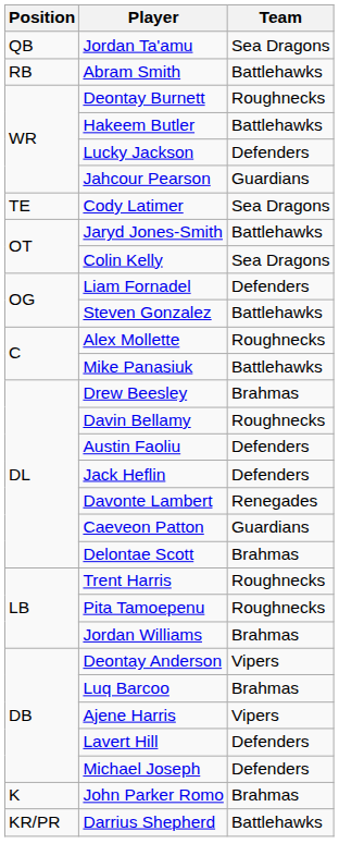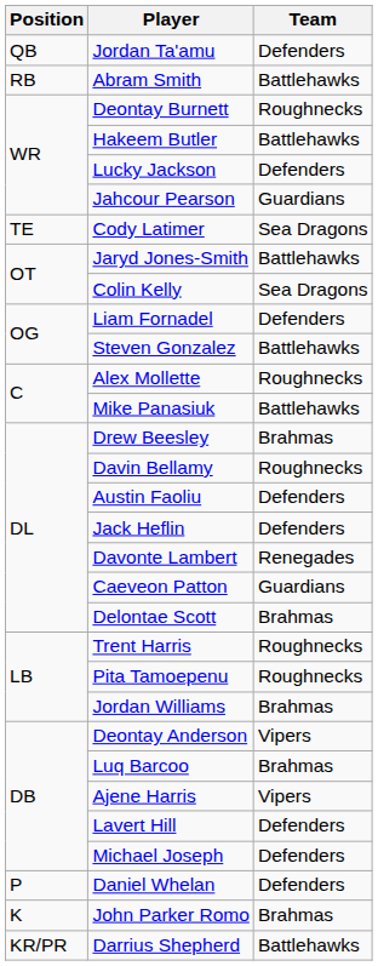 <table class="wikitable">
 <tr>
 <th>Position</th>
 <th>Player</th>
 <th>Team</th>
 </tr>
 <tr>
 <td>QB</td>
 <td><a href='#'>Jordan Ta'amu</a></td>
-<td>Sea Dragons</td>
+<td>Defenders</td>
 </tr>
 <tr>
 <td>RB</td>
 <td><a href='#'>Abram Smith</a></td>
 <td>Battlehawks</td>
 </tr>
 <tr>
 <td rowspan="4">WR</td>
 <td><a href='#'>Deontay Burnett</a></td>
 <td>Roughnecks</td>
 </tr>
 <tr>
 <td><a href='#'>Hakeem Butler</a></td>
 <td>Battlehawks</td>
 </tr>
 <tr>
 <td><a href='#'>Lucky Jackson</a></td>
 <td>Defenders</td>
 </tr>
 <tr>
 <td><a href='#'>Jahcour Pearson</a></td>
 <td>Guardians</td>
 </tr>
 <tr>
 <td>TE</td>
 <td><a href='#'>Cody Latimer</a></td>
 <td>Sea Dragons</td>
 </tr>
 <tr>
 <td rowspan="2">OT</td>
 <td><a href='#'>Jaryd Jones-Smith</a></td>
 <td>Battlehawks</td>
 </tr>
 <tr>
 <td><a href='#'>Colin Kelly</a></td>
 <td>Sea Dragons</td>
 </tr>
 <tr>
 <td rowspan="2">OG</td>
 <td><a href='#'>Liam Fornadel</a></td>
 <td>Defenders</td>
 </tr>
 <tr>
 <td><a href='#'>Steven Gonzalez</a></td>
 <td>Battlehawks</td>
 </tr>
 <tr>
 <td rowspan="2">C</td>
 <td><a href='#'>Alex Mollette</a></td>
 <td>Roughnecks</td>
 </tr>
 <tr>
 <td><a href='#'>Mike Panasiuk</a></td>
 <td>Battlehawks</td>
 </tr>
 <tr>
 <td rowspan="7">DL</td>
 <td><a href='#'>Drew Beesley</a></td>
 <td>Brahmas</td>
 </tr>
 <tr>
 <td><a href='#'>Davin Bellamy</a></td>
 <td>Roughnecks</td>
 </tr>
 <tr>
 <td><a href='#'>Austin Faoliu</a></td>
 <td>Defenders</td>
 </tr>
 <tr>
 <td><a href='#'>Jack Heflin</a></td>
 <td>Defenders</td>
 </tr>
 <tr>
 <td><a href='#'>Davonte Lambert</a></td>
 <td>Renegades</td>
 </tr>
 <tr>
 <td><a href='#'>Caeveon Patton</a></td>
 <td>Guardians</td>
 </tr>
 <tr>
 <td><a href='#'>Delontae Scott</a></td>
 <td>Brahmas</td>
 </tr>
 <tr>
 <td rowspan="3">LB</td>
 <td><a href='#'>Trent Harris</a></td>
 <td>Roughnecks</td>
 </tr>
 <tr>
 <td><a href='#'>Pita Tamoepenu</a></td>
 <td>Roughnecks</td>
 </tr>
 <tr>
 <td><a href='#'>Jordan Williams</a></td>
 <td>Brahmas</td>
 </tr>
 <tr>
 <td rowspan="5">DB</td>
 <td><a href='#'>Deontay Anderson</a></td>
 <td>Vipers</td>
 </tr>
 <tr>
 <td><a href='#'>Luq Barcoo</a></td>
 <td>Brahmas</td>
 </tr>
 <tr>
 <td><a href='#'>Ajene Harris</a></td>
 <td>Vipers</td>
 </tr>
 <tr>
 <td><a href='#'>Lavert Hill</a></td>
 <td>Defenders</td>
 </tr>
 <tr>
 <td><a href='#'>Michael Joseph</a></td>
 <td>Defenders</td>
 </tr>
 <tr>
+<td>P</td>
+<td><a href='#'>Daniel Whelan</a></td>
+<td>Defenders</td>
+</tr>
+<tr>
 <td>K</td>
 <td><a href='#'>John Parker Romo</a></td>
 <td>Brahmas</td>
 </tr>
 <tr>
 <td>KR/PR</td>
 <td><a href='#'>Darrius Shepherd</a></td>
 <td>Battlehawks</td>
 </tr>
 </table>
